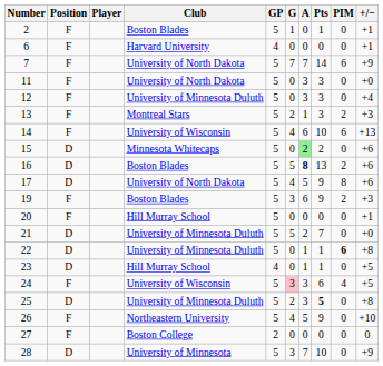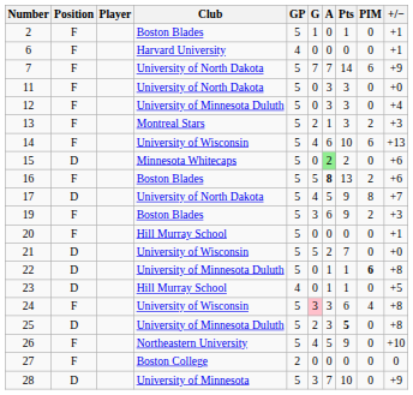 <table class="wikitable sortable" style="text-align: center;">
 <tr>
 <th>Number</th>
 <th>Position</th>
 <th>Player</th>
 <th>Club</th>
 <th>GP</th>
 <th>G</th>
 <th>A</th>
 <th>Pts</th>
 <th>PIM</th>
 <th>+/−</th>
 </tr>
 <tr>
 <td>2</td>
 <td>F</td>
 <td align=left></td>
 <td align=left> <a href='#'>Boston Blades</a></td>
 <td>5</td>
 <td>1</td>
 <td>0</td>
 <td>1</td>
 <td>0</td>
 <td>+1</td>
 </tr>
 <tr>
 <td>6</td>
 <td>F</td>
 <td align=left></td>
 <td align=left> <a href='#'>Harvard University</a></td>
 <td>4</td>
 <td>0</td>
 <td>0</td>
 <td>0</td>
 <td>0</td>
 <td>+1</td>
 </tr>
 <tr>
 <td>7</td>
 <td>F</td>
 <td align=left></td>
 <td align=left> <a href='#'>University of North Dakota</a></td>
 <td>5</td>
 <td>7</td>
 <td>7</td>
 <td>14</td>
 <td>6</td>
 <td>+9</td>
 </tr>
 <tr>
 <td>11</td>
 <td>F</td>
 <td align=left></td>
 <td align=left> <a href='#'>University of North Dakota</a></td>
 <td>5</td>
 <td>0</td>
 <td>3</td>
 <td>3</td>
 <td>0</td>
 <td>+0</td>
 </tr>
 <tr>
 <td>12</td>
 <td>F</td>
 <td align=left></td>
 <td align=left> <a href='#'>University of Minnesota Duluth</a></td>
 <td>5</td>
 <td>0</td>
 <td>3</td>
 <td>3</td>
 <td>0</td>
 <td>+4</td>
 </tr>
 <tr>
 <td>13</td>
 <td>F</td>
 <td align=left></td>
 <td align=left> <a href='#'>Montreal Stars</a></td>
 <td>5</td>
 <td>2</td>
 <td>1</td>
 <td>3</td>
 <td>2</td>
 <td>+3</td>
 </tr>
 <tr>
 <td>14</td>
 <td>F</td>
 <td align=left></td>
 <td align=left> <a href='#'>University of Wisconsin</a></td>
 <td>5</td>
 <td>4</td>
 <td>6</td>
 <td>10</td>
 <td>6</td>
 <td>+13</td>
 </tr>
 <tr>
 <td>15</td>
 <td>D</td>
 <td align=left></td>
 <td align=left> <a href='#'>Minnesota Whitecaps</a></td>
 <td>5</td>
 <td>0</td>
 <td style="background: lightgreen;">2</td>
 <td>2</td>
 <td>0</td>
 <td>+6</td>
 </tr>
 <tr>
 <td>16</td>
-<td>D</td>
+<td>F</td>
 <td align=left></td>
 <td align=left> <a href='#'>Boston Blades</a></td>
 <td>5</td>
 <td>5</td>
 <td><strong>8</strong></td>
 <td>13</td>
 <td>2</td>
 <td>+6</td>
 </tr>
 <tr>
 <td>17</td>
 <td>D</td>
 <td align=left></td>
 <td align=left> <a href='#'>University of North Dakota</a></td>
 <td>5</td>
 <td>4</td>
 <td>5</td>
 <td>9</td>
 <td>8</td>
-<td>+6</td>
+<td>+7</td>
 </tr>
 <tr>
 <td>19</td>
 <td>F</td>
 <td align=left></td>
 <td align=left> <a href='#'>Boston Blades</a></td>
 <td>5</td>
 <td>3</td>
 <td>6</td>
 <td>9</td>
 <td>2</td>
 <td>+3</td>
 </tr>
 <tr>
 <td>20</td>
 <td>F</td>
 <td align=left></td>
 <td align=left> <a href='#'>Hill Murray School</a></td>
 <td>5</td>
 <td>0</td>
 <td>0</td>
 <td>0</td>
 <td>0</td>
 <td>+1</td>
 </tr>
 <tr>
 <td>21</td>
 <td>D</td>
 <td align=left></td>
-<td align=left> <a href='#'>University of Minnesota Duluth</a></td>
+<td align=left> <a href='#'>University of Wisconsin</a></td>
 <td>5</td>
 <td>5</td>
 <td>2</td>
 <td>7</td>
 <td>0</td>
 <td>+0</td>
 </tr>
 <tr>
 <td>22</td>
 <td>D</td>
 <td align=left></td>
 <td align=left> <a href='#'>University of Minnesota Duluth</a></td>
 <td>5</td>
 <td>0</td>
 <td>1</td>
 <td>1</td>
 <td><strong>6</strong></td>
 <td>+8</td>
 </tr>
 <tr>
 <td>23</td>
 <td>D</td>
 <td align=left></td>
 <td align=left> <a href='#'>Hill Murray School</a></td>
 <td>4</td>
 <td>0</td>
 <td>1</td>
 <td>1</td>
 <td>0</td>
 <td>+5</td>
 </tr>
 <tr>
 <td>24</td>
 <td>F</td>
 <td align=left></td>
 <td align=left> <a href='#'>University of Wisconsin</a></td>
 <td>5</td>
 <td style="background: pink;">3</td>
 <td>3</td>
 <td>6</td>
 <td>4</td>
-<td>+5</td>
+<td>+8</td>
 </tr>
 <tr>
 <td>25</td>
 <td>D</td>
 <td align=left></td>
 <td align=left> <a href='#'>University of Minnesota Duluth</a></td>
 <td>5</td>
 <td>2</td>
 <td>3</td>
 <td><strong>5</strong></td>
 <td>0</td>
 <td>+8</td>
 </tr>
 <tr>
 <td>26</td>
 <td>F</td>
 <td align=left></td>
 <td align=left> <a href='#'>Northeastern University</a></td>
 <td>5</td>
 <td>4</td>
 <td>5</td>
 <td>9</td>
 <td>0</td>
 <td>+10</td>
 </tr>
 <tr>
 <td>27</td>
 <td>F</td>
 <td align=left></td>
 <td align=left> <a href='#'>Boston College</a></td>
 <td>2</td>
 <td>0</td>
 <td>0</td>
 <td>0</td>
 <td>0</td>
 <td>0</td>
 </tr>
 <tr>
 <td>28</td>
 <td>D</td>
 <td align=left></td>
 <td align=left> <a href='#'>University of Minnesota</a></td>
 <td>5</td>
 <td>3</td>
 <td>7</td>
 <td>10</td>
 <td>0</td>
 <td>+9</td>
 </tr>
 </table>
